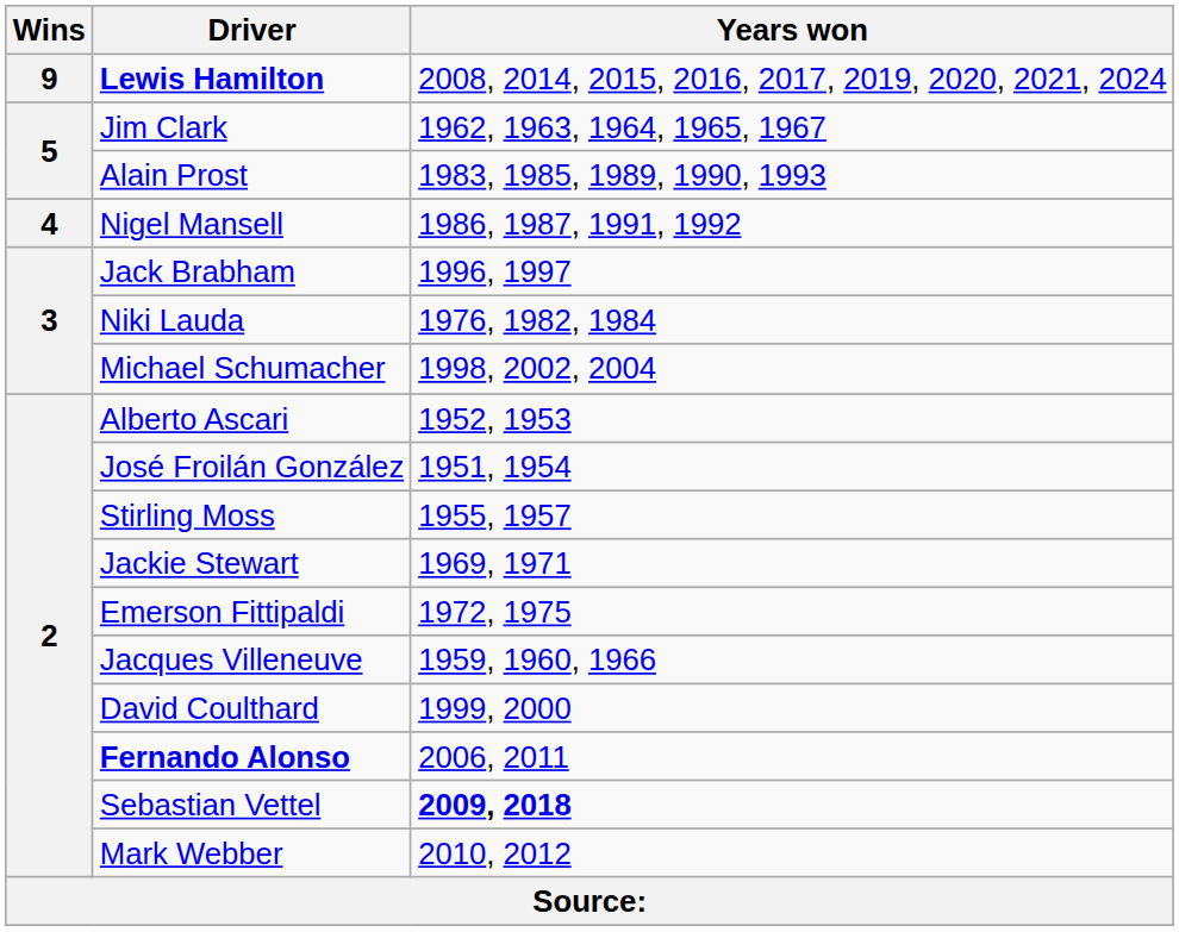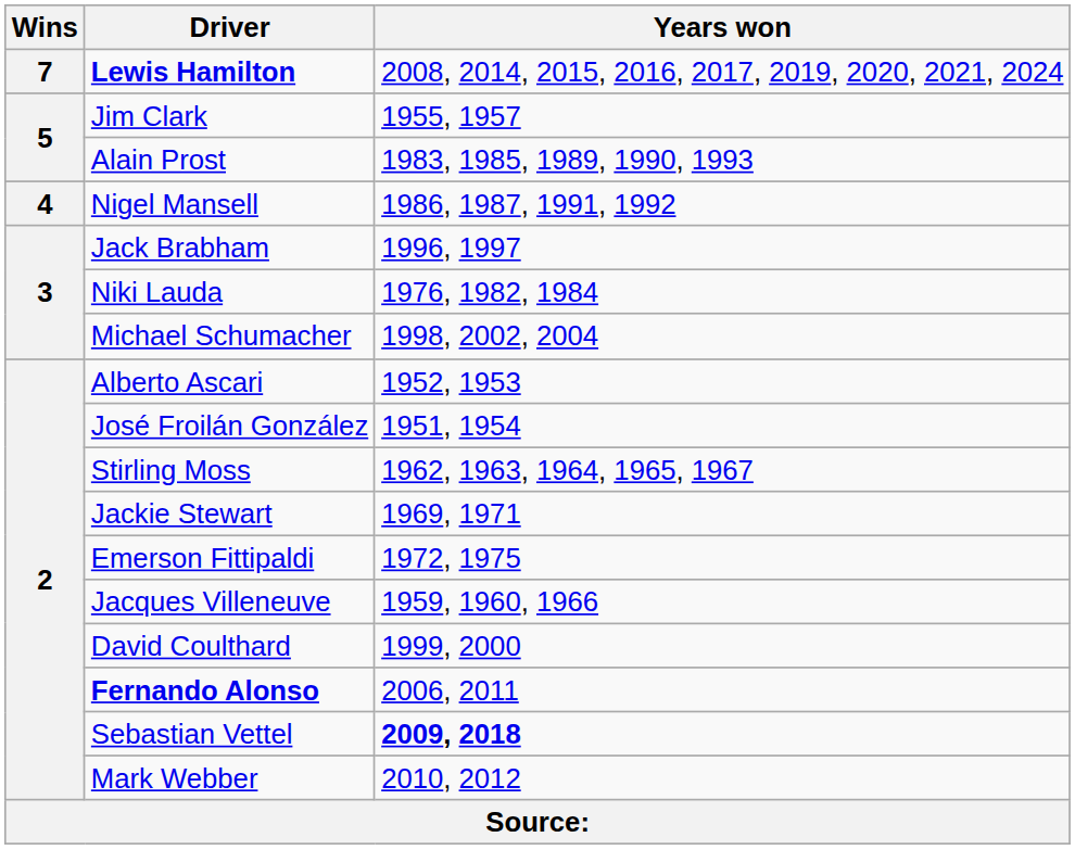 <table class="wikitable" style="font-size: 95%">
 <tr>
 <th>Wins</th>
 <th>Driver</th>
 <th>Years won</th>
 </tr>
 <tr>
-<th rowspan="1">9</th>
+<th rowspan="1">7</th>
 <td> <strong><a href='#'>Lewis Hamilton</a></strong></td>
 <td><a href='#'>2008</a>, <a href='#'>2014</a>, <a href='#'>2015</a>, <a href='#'>2016</a>, <a href='#'>2017</a>, <a href='#'>2019</a>, <a href='#'>2020</a>, <a href='#'>2021</a>, <a href='#'>2024</a></td>
 </tr>
 <tr>
 <th rowspan="2">5</th>
 <td> <a href='#'>Jim Clark</a></td>
-<td><a href='#'>1962</a>, <a href='#'>1963</a>, <a href='#'>1964</a>, <a href='#'>1965</a>, <a href='#'>1967</a></td>
+<td><a href='#'>1955</a>, <a href='#'>1957</a></td>
 </tr>
 <tr>
 <td> <a href='#'>Alain Prost</a></td>
 <td><a href='#'>1983</a>, <a href='#'>1985</a>, <a href='#'>1989</a>, <a href='#'>1990</a>, <a href='#'>1993</a></td>
 </tr>
 <tr>
 <th rowspan="1">4</th>
 <td> <a href='#'>Nigel Mansell</a></td>
 <td><a href='#'>1986</a>, <a href='#'>1987</a>, <a href='#'>1991</a>, <a href='#'>1992</a></td>
 </tr>
 <tr>
 <th rowspan="3">3</th>
 <td> <a href='#'>Jack Brabham</a></td>
 <td><a href='#'>1996</a>, <a href='#'>1997</a></td>
 </tr>
 <tr>
 <td> <a href='#'>Niki Lauda</a></td>
 <td><a href='#'>1976</a>, <a href='#'>1982</a>, <a href='#'>1984</a></td>
 </tr>
 <tr>
 <td> <a href='#'>Michael Schumacher</a></td>
 <td><a href='#'>1998</a>, <a href='#'>2002</a>, <a href='#'>2004</a></td>
 </tr>
 <tr>
 <th rowspan="10">2</th>
 <td> <a href='#'>Alberto Ascari</a></td>
 <td><a href='#'>1952</a>, <a href='#'>1953</a></td>
 </tr>
 <tr>
 <td> <a href='#'>José Froilán González</a></td>
 <td><a href='#'>1951</a>, <a href='#'>1954</a></td>
 </tr>
 <tr>
 <td> <a href='#'>Stirling Moss</a></td>
-<td><a href='#'>1955</a>, <a href='#'>1957</a></td>
+<td><a href='#'>1962</a>, <a href='#'>1963</a>, <a href='#'>1964</a>, <a href='#'>1965</a>, <a href='#'>1967</a></td>
 </tr>
 <tr>
 <td> <a href='#'>Jackie Stewart</a></td>
 <td><a href='#'>1969</a>, <a href='#'>1971</a></td>
 </tr>
 <tr>
 <td> <a href='#'>Emerson Fittipaldi</a></td>
 <td><a href='#'>1972</a>, <a href='#'>1975</a></td>
 </tr>
 <tr>
 <td> <a href='#'>Jacques Villeneuve</a></td>
 <td><a href='#'>1959</a>, <a href='#'>1960</a>, <a href='#'>1966</a></td>
 </tr>
 <tr>
 <td> <a href='#'>David Coulthard</a></td>
 <td><a href='#'>1999</a>, <a href='#'>2000</a></td>
 </tr>
 <tr>
 <td> <strong><a href='#'>Fernando Alonso</a></strong></td>
 <td><a href='#'>2006</a>, <a href='#'>2011</a></td>
 </tr>
 <tr>
 <td> <a href='#'>Sebastian Vettel</a></td>
 <td><strong><a href='#'>2009</a>, <a href='#'>2018</a></strong></td>
 </tr>
 <tr>
 <td> <a href='#'>Mark Webber</a></td>
 <td><a href='#'>2010</a>, <a href='#'>2012</a></td>
 </tr>
 <tr>
 <th colspan=3>Source:</th>
 </tr>
 </table>
